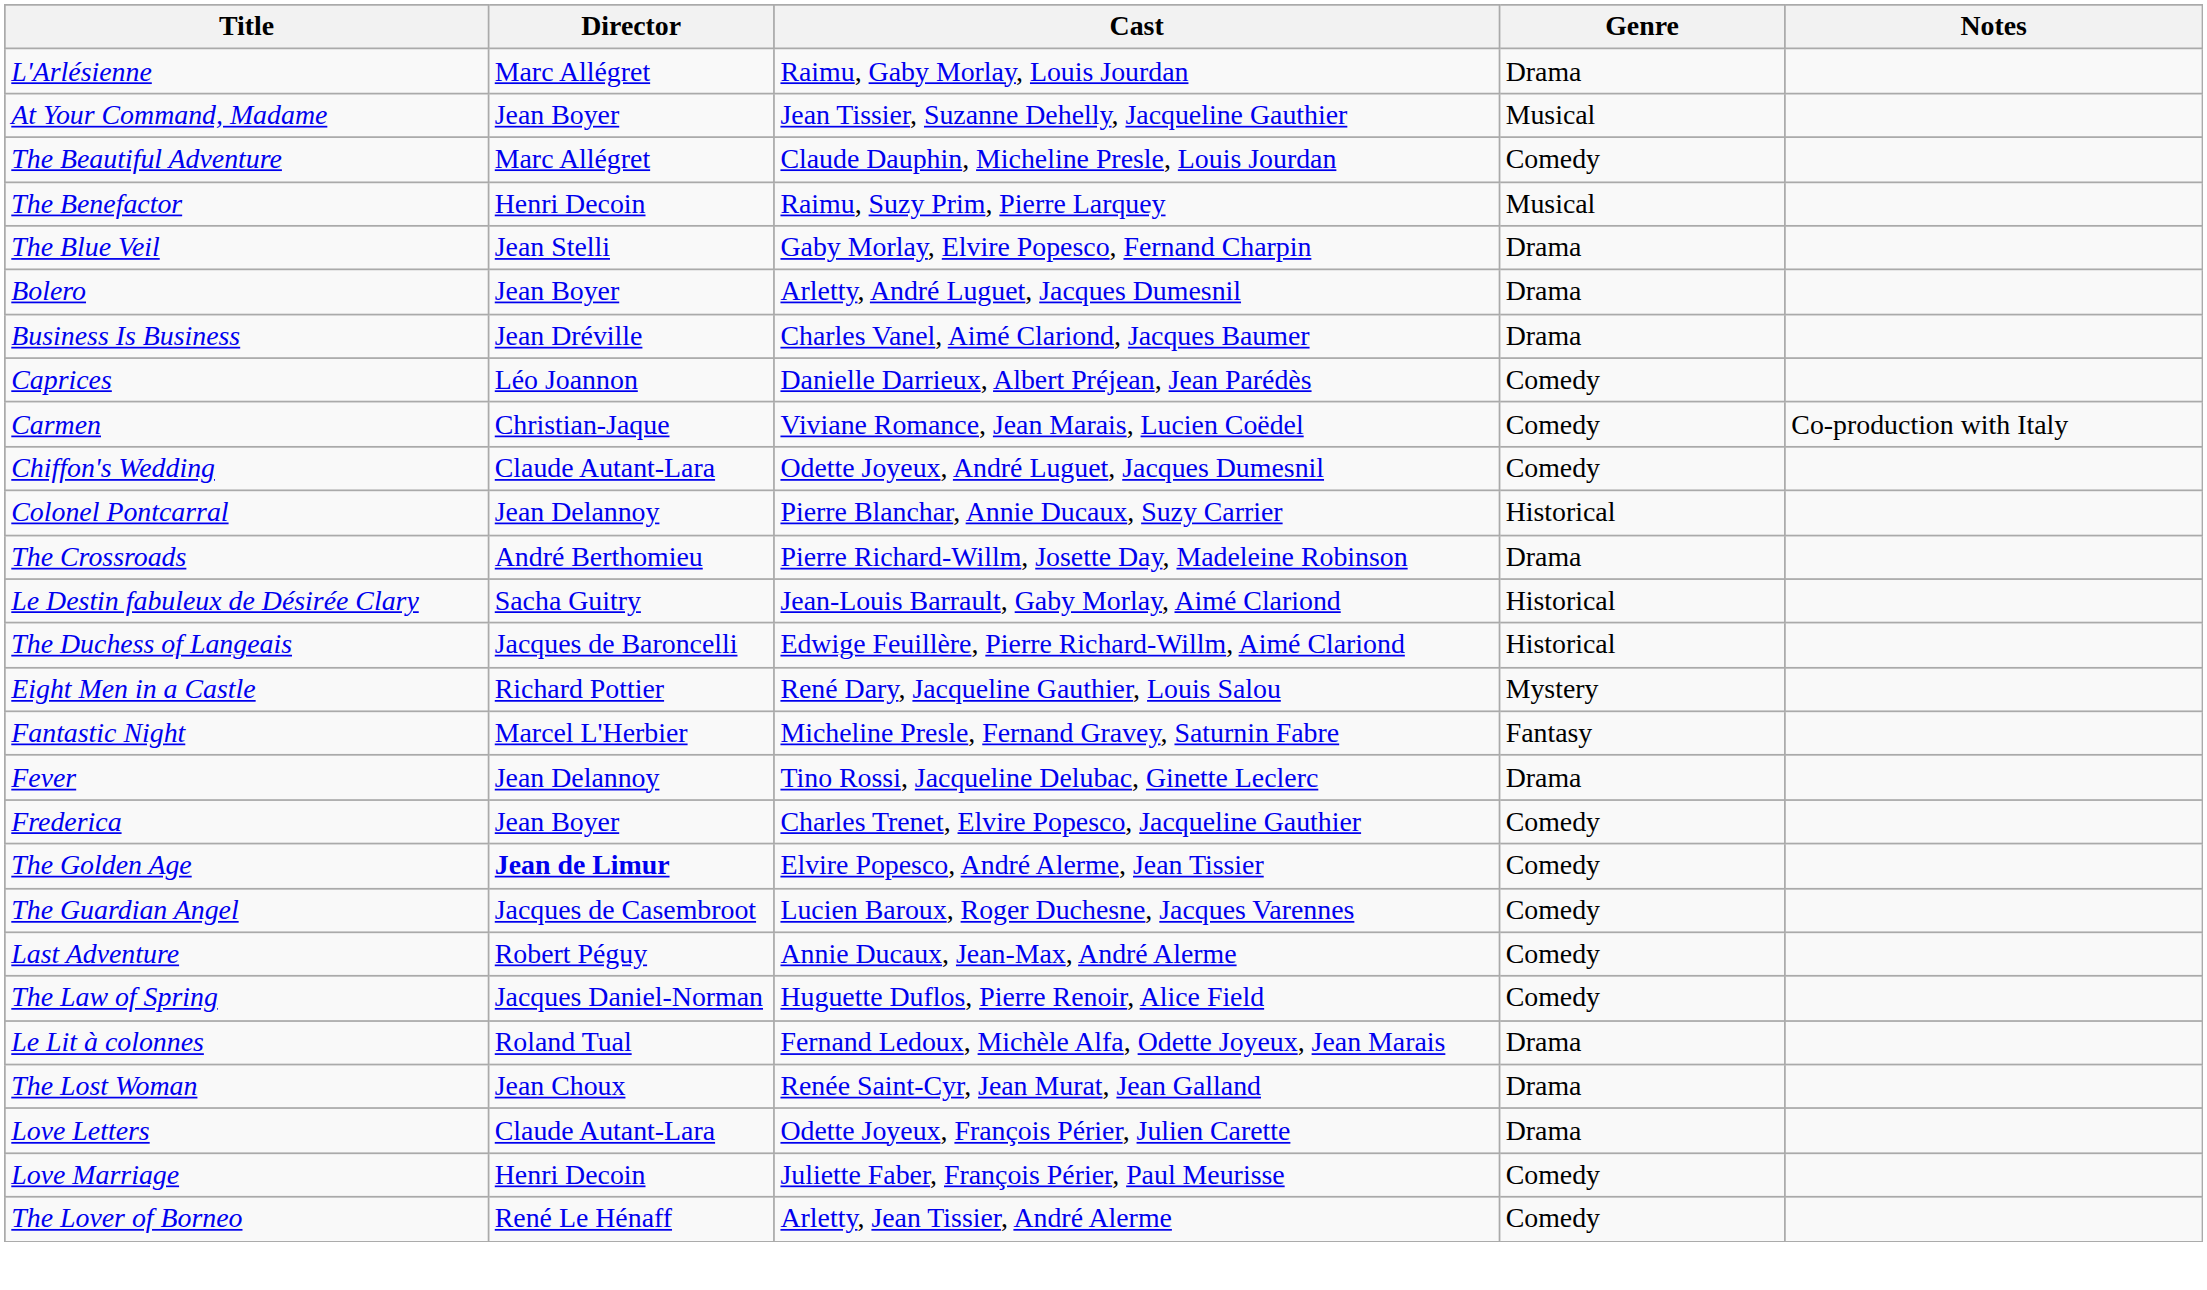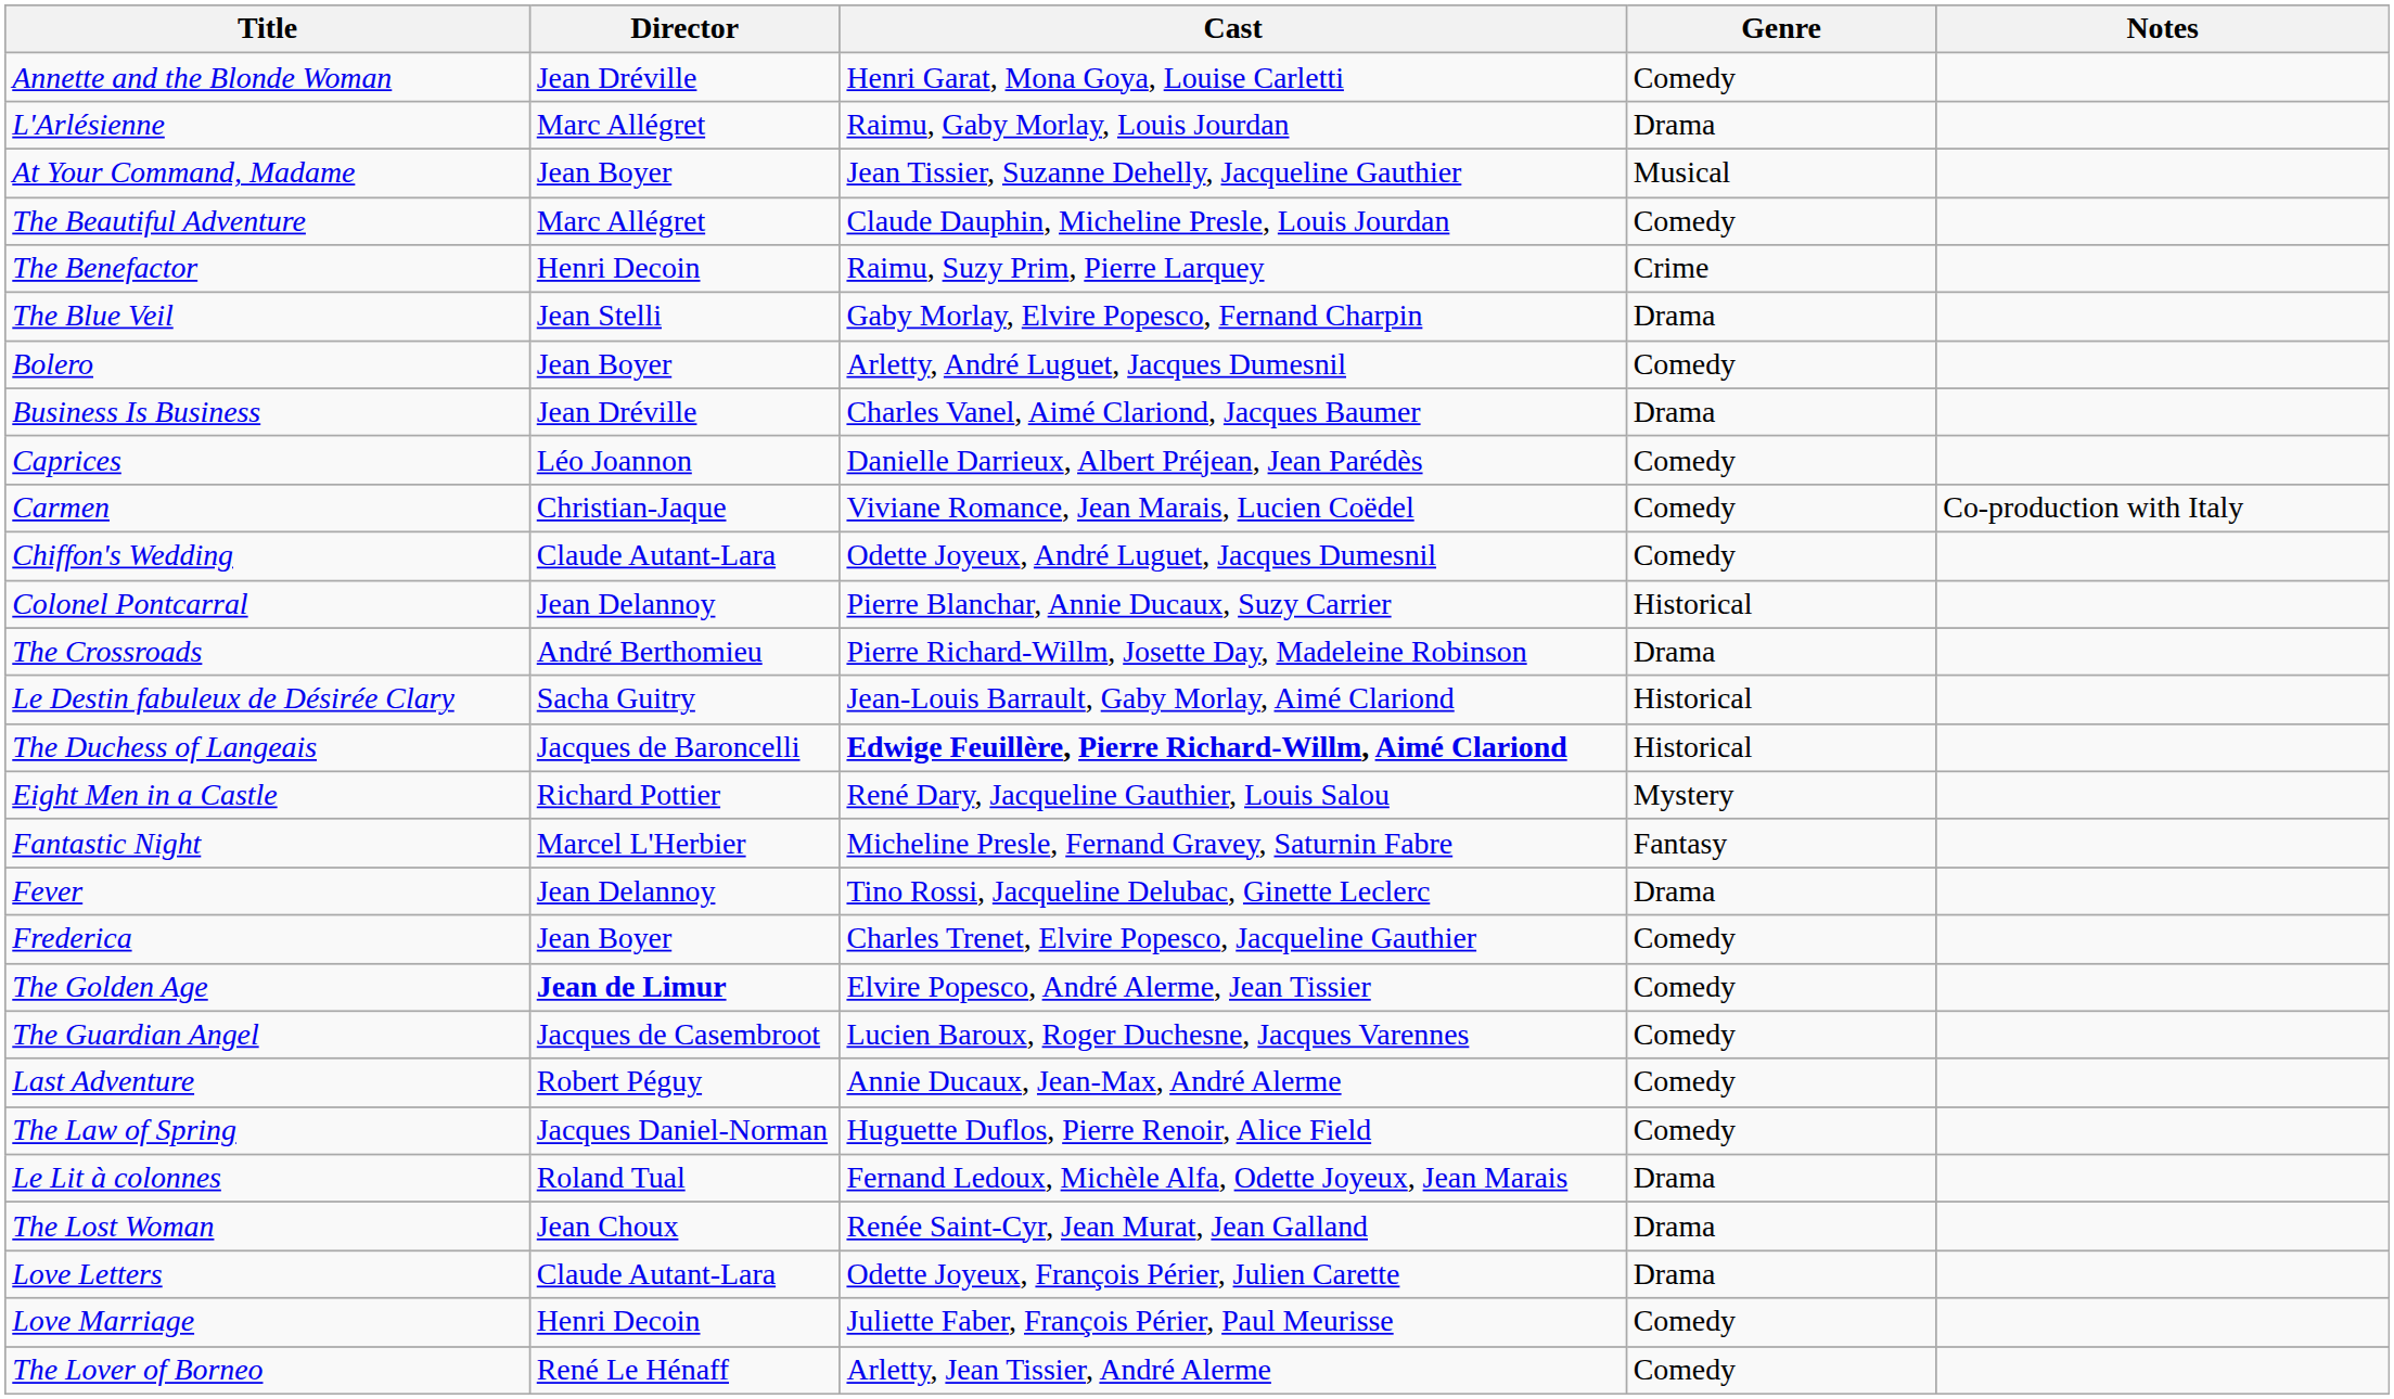 <table class="wikitable" style="width:100%;">
 <tr>
 <th style="width:22%;">Title</th>
 <th style="width:13%;">Director</th>
 <th style="width:33%;">Cast</th>
 <th style="width:13%;">Genre</th>
 <th style="width:19%;">Notes</th>
+</tr>
+<tr>
+<td><em><a href='#'>Annette and the Blonde Woman</a></em></td>
+<td><a href='#'>Jean Dréville </a></td>
+<td><a href='#'>Henri Garat</a>, <a href='#'>Mona Goya</a>, <a href='#'>Louise Carletti</a></td>
+<td>Comedy</td>
+<td></td>
 </tr>
 <tr>
 <td><em><a href='#'>L'Arlésienne</a></em></td>
 <td><a href='#'>Marc Allégret</a></td>
 <td><a href='#'>Raimu</a>, <a href='#'>Gaby Morlay</a>, <a href='#'>Louis Jourdan</a></td>
 <td>Drama</td>
 <td></td>
 </tr>
 <tr>
 <td><em><a href='#'>At Your Command, Madame</a></em></td>
 <td><a href='#'>Jean Boyer</a></td>
 <td><a href='#'>Jean Tissier</a>, <a href='#'>Suzanne Dehelly</a>, <a href='#'>Jacqueline Gauthier</a></td>
 <td>Musical</td>
 <td></td>
 </tr>
 <tr>
 <td><em><a href='#'>The Beautiful Adventure</a></em></td>
 <td><a href='#'>Marc Allégret</a></td>
 <td><a href='#'>Claude Dauphin</a>, <a href='#'>Micheline Presle</a>, <a href='#'>Louis Jourdan</a></td>
 <td>Comedy</td>
 <td></td>
 </tr>
 <tr>
 <td><em><a href='#'>The Benefactor</a></em></td>
 <td><a href='#'>Henri Decoin</a></td>
 <td><a href='#'>Raimu</a>, <a href='#'>Suzy Prim</a>, <a href='#'>Pierre Larquey</a></td>
-<td>Musical</td>
+<td>Crime</td>
 <td></td>
 </tr>
 <tr>
 <td><em><a href='#'>The Blue Veil</a></em></td>
 <td><a href='#'>Jean Stelli</a></td>
 <td><a href='#'>Gaby Morlay</a>, <a href='#'>Elvire Popesco</a>, <a href='#'>Fernand Charpin</a></td>
 <td>Drama</td>
 <td></td>
 </tr>
 <tr>
 <td><em><a href='#'>Bolero</a></em></td>
 <td><a href='#'>Jean Boyer</a></td>
 <td><a href='#'>Arletty</a>, <a href='#'>André Luguet</a>, <a href='#'>Jacques Dumesnil</a></td>
-<td>Drama</td>
+<td>Comedy</td>
 <td></td>
 </tr>
 <tr>
 <td><em><a href='#'>Business Is Business</a></em></td>
 <td><a href='#'>Jean Dréville</a></td>
 <td><a href='#'>Charles Vanel</a>, <a href='#'>Aimé Clariond</a>, <a href='#'>Jacques Baumer</a></td>
 <td>Drama</td>
 <td></td>
 </tr>
 <tr>
 <td><em><a href='#'>Caprices</a></em></td>
 <td><a href='#'>Léo Joannon</a></td>
 <td><a href='#'>Danielle Darrieux</a>, <a href='#'>Albert Préjean</a>, <a href='#'>Jean Parédès</a></td>
 <td>Comedy</td>
 <td></td>
 </tr>
 <tr>
 <td><em><a href='#'>Carmen</a></em></td>
 <td><a href='#'>Christian-Jaque</a></td>
 <td><a href='#'>Viviane Romance</a>, <a href='#'>Jean Marais</a>, <a href='#'>Lucien Coëdel</a></td>
 <td>Comedy</td>
 <td>Co-production with Italy</td>
 </tr>
 <tr>
 <td><em><a href='#'>Chiffon's Wedding</a></em></td>
 <td><a href='#'>Claude Autant-Lara</a></td>
 <td><a href='#'>Odette Joyeux</a>, <a href='#'>André Luguet</a>, <a href='#'>Jacques Dumesnil</a></td>
 <td>Comedy</td>
 <td></td>
 </tr>
 <tr>
 <td><em><a href='#'>Colonel Pontcarral</a></em></td>
 <td><a href='#'>Jean Delannoy</a></td>
 <td><a href='#'>Pierre Blanchar</a>, <a href='#'>Annie Ducaux</a>, <a href='#'>Suzy Carrier</a></td>
 <td>Historical</td>
 <td></td>
 </tr>
 <tr>
 <td><em><a href='#'>The Crossroads</a></em></td>
 <td><a href='#'>André Berthomieu</a></td>
 <td><a href='#'>Pierre Richard-Willm</a>, <a href='#'>Josette Day</a>, <a href='#'>Madeleine Robinson</a></td>
 <td>Drama</td>
 <td></td>
 </tr>
 <tr>
 <td><em><a href='#'>Le Destin fabuleux de Désirée Clary</a></em></td>
 <td><a href='#'>Sacha Guitry</a></td>
 <td><a href='#'>Jean-Louis Barrault</a>, <a href='#'>Gaby Morlay</a>, <a href='#'>Aimé Clariond</a></td>
 <td>Historical</td>
 <td></td>
 </tr>
 <tr>
 <td><em><a href='#'>The Duchess of Langeais</a></em></td>
 <td><a href='#'>Jacques de Baroncelli</a></td>
-<td><a href='#'>Edwige Feuillère</a>, <a href='#'>Pierre Richard-Willm</a>, <a href='#'>Aimé Clariond</a></td>
+<td><strong><a href='#'>Edwige Feuillère</a>, <a href='#'>Pierre Richard-Willm</a>, <a href='#'>Aimé Clariond</a></strong></td>
 <td>Historical</td>
 <td></td>
 </tr>
 <tr>
 <td><em><a href='#'>Eight Men in a Castle</a></em></td>
 <td><a href='#'>Richard Pottier</a></td>
 <td><a href='#'>René Dary</a>, <a href='#'>Jacqueline Gauthier</a>, <a href='#'>Louis Salou</a></td>
 <td>Mystery</td>
 <td></td>
 </tr>
 <tr>
 <td><em><a href='#'>Fantastic Night</a></em></td>
 <td><a href='#'>Marcel L'Herbier</a></td>
 <td><a href='#'>Micheline Presle</a>, <a href='#'>Fernand Gravey</a>, <a href='#'>Saturnin Fabre</a></td>
 <td>Fantasy</td>
 <td></td>
 </tr>
 <tr>
 <td><em><a href='#'>Fever</a></em></td>
 <td><a href='#'>Jean Delannoy</a></td>
 <td><a href='#'>Tino Rossi</a>, <a href='#'>Jacqueline Delubac</a>, <a href='#'>Ginette Leclerc</a></td>
 <td>Drama</td>
 <td></td>
 </tr>
 <tr>
 <td><em><a href='#'>Frederica</a></em></td>
 <td><a href='#'>Jean Boyer</a></td>
 <td><a href='#'>Charles Trenet</a>, <a href='#'>Elvire Popesco</a>, <a href='#'>Jacqueline Gauthier</a></td>
 <td>Comedy</td>
 <td></td>
 </tr>
 <tr>
 <td><em><a href='#'>The Golden Age</a></em></td>
 <td><strong><a href='#'>Jean de Limur</a></strong></td>
 <td><a href='#'>Elvire Popesco</a>, <a href='#'>André Alerme</a>, <a href='#'>Jean Tissier</a></td>
 <td>Comedy</td>
 <td></td>
 </tr>
 <tr>
 <td><em><a href='#'>The Guardian Angel</a></em></td>
 <td><a href='#'>Jacques de Casembroot</a></td>
 <td><a href='#'>Lucien Baroux</a>, <a href='#'>Roger Duchesne</a>, <a href='#'>Jacques Varennes</a></td>
 <td>Comedy</td>
 <td></td>
 </tr>
 <tr>
 <td><em><a href='#'>Last Adventure</a></em></td>
 <td><a href='#'>Robert Péguy</a></td>
 <td><a href='#'>Annie Ducaux</a>, <a href='#'>Jean-Max</a>, <a href='#'>André Alerme</a></td>
 <td>Comedy</td>
 <td></td>
 </tr>
 <tr>
 <td><em><a href='#'>The Law of Spring</a></em></td>
 <td><a href='#'>Jacques Daniel-Norman</a></td>
 <td><a href='#'>Huguette Duflos</a>, <a href='#'>Pierre Renoir</a>, <a href='#'>Alice Field</a></td>
 <td>Comedy</td>
 <td></td>
 </tr>
 <tr>
 <td><em><a href='#'>Le Lit à colonnes</a></em></td>
 <td><a href='#'>Roland Tual</a></td>
 <td><a href='#'>Fernand Ledoux</a>, <a href='#'>Michèle Alfa</a>, <a href='#'>Odette Joyeux</a>, <a href='#'>Jean Marais</a></td>
 <td>Drama</td>
 <td></td>
 </tr>
 <tr>
 <td><em><a href='#'>The Lost Woman</a></em></td>
 <td><a href='#'>Jean Choux</a></td>
 <td><a href='#'>Renée Saint-Cyr</a>, <a href='#'>Jean Murat</a>, <a href='#'>Jean Galland</a></td>
 <td>Drama</td>
 <td></td>
 </tr>
 <tr>
 <td><em><a href='#'>Love Letters</a></em></td>
 <td><a href='#'>Claude Autant-Lara</a></td>
 <td><a href='#'>Odette Joyeux</a>, <a href='#'>François Périer</a>, <a href='#'>Julien Carette</a></td>
 <td>Drama</td>
 <td></td>
 </tr>
 <tr>
 <td><em><a href='#'>Love Marriage</a></em></td>
 <td><a href='#'>Henri Decoin</a></td>
 <td><a href='#'>Juliette Faber</a>, <a href='#'>François Périer</a>, <a href='#'>Paul Meurisse</a></td>
 <td>Comedy</td>
 <td></td>
 </tr>
 <tr>
 <td><em><a href='#'>The Lover of Borneo</a></em></td>
 <td><a href='#'>René Le Hénaff</a></td>
 <td><a href='#'>Arletty</a>, <a href='#'>Jean Tissier</a>, <a href='#'>André Alerme</a></td>
 <td>Comedy</td>
 <td></td>
 </tr>
 <tr>
 </tr>
 </table>
